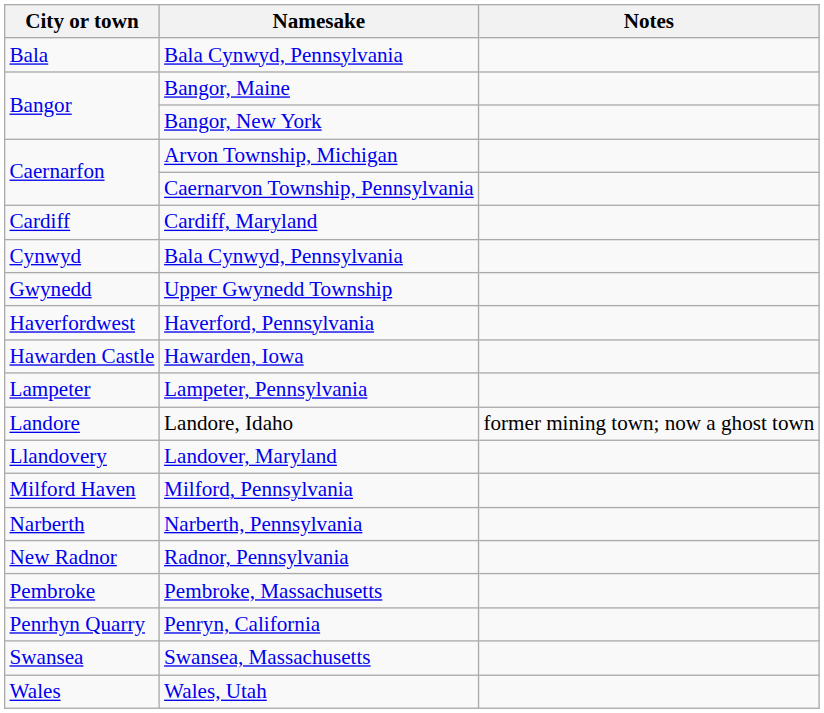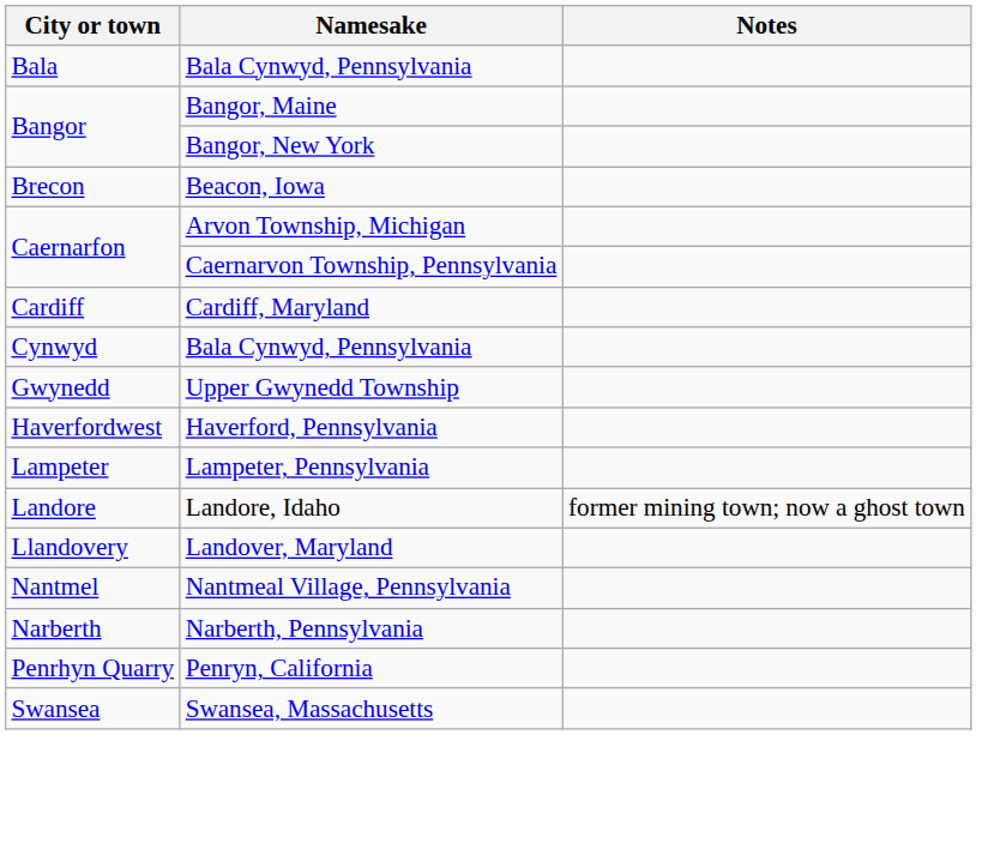 <table class="wikitable">
 <tr>
 <th>City or town</th>
 <th>Namesake</th>
 <th>Notes</th>
 </tr>
 <tr>
 <td><a href='#'>Bala</a></td>
 <td><a href='#'>Bala Cynwyd, Pennsylvania</a></td>
 <td> </td>
 </tr>
 <tr>
 <td rowspan =2><a href='#'>Bangor</a></td>
 <td><a href='#'>Bangor, Maine</a></td>
 <td></td>
 </tr>
 <tr>
 <td><a href='#'>Bangor, New York</a></td>
+<td></td>
+</tr>
+<tr>
+<td><a href='#'>Brecon</a></td>
+<td><a href='#'>Beacon, Iowa</a></td>
 <td></td>
 </tr>
 <tr>
 <td rowspan =2><a href='#'>Caernarfon</a></td>
 <td><a href='#'>Arvon Township, Michigan</a></td>
 <td></td>
 </tr>
 <tr>
 <td><a href='#'>Caernarvon Township, Pennsylvania</a></td>
 <td></td>
 </tr>
 <tr>
 <td><a href='#'>Cardiff</a></td>
 <td><a href='#'>Cardiff, Maryland</a></td>
 <td></td>
 </tr>
 <tr>
 <td><a href='#'>Cynwyd</a></td>
 <td><a href='#'>Bala Cynwyd, Pennsylvania</a></td>
 <td> </td>
 </tr>
 <tr>
 <td><a href='#'>Gwynedd</a></td>
 <td><a href='#'>Upper Gwynedd Township</a></td>
 <td> </td>
 </tr>
 <tr>
 <td><a href='#'>Haverfordwest</a></td>
 <td><a href='#'>Haverford, Pennsylvania</a></td>
 <td></td>
 </tr>
 <tr>
-<td><a href='#'>Hawarden Castle</a></td>
-<td><a href='#'>Hawarden, Iowa</a></td>
-<td></td>
-</tr>
-<tr>
 <td><a href='#'>Lampeter</a></td>
 <td><a href='#'>Lampeter, Pennsylvania</a></td>
 <td></td>
 </tr>
 <tr>
 <td><a href='#'>Landore</a></td>
 <td>Landore, Idaho</td>
 <td>former mining town; now a ghost town </td>
 </tr>
 <tr>
 <td><a href='#'>Llandovery</a></td>
 <td><a href='#'>Landover, Maryland</a></td>
 <td></td>
 </tr>
 <tr>
-<td><a href='#'>Milford Haven</a></td>
-<td><a href='#'>Milford, Pennsylvania</a></td>
+<td><a href='#'>Nantmel</a></td>
+<td><a href='#'>Nantmeal Village, Pennsylvania</a></td>
 <td></td>
 </tr>
 <tr>
 <td><a href='#'>Narberth</a></td>
 <td><a href='#'>Narberth, Pennsylvania</a></td>
 <td></td>
-</tr>
-<tr>
-<td><a href='#'>New Radnor</a></td>
-<td><a href='#'>Radnor, Pennsylvania</a></td>
-<td></td>
-</tr>
-<tr>
-<td><a href='#'>Pembroke</a></td>
-<td><a href='#'>Pembroke, Massachusetts</a></td>
-<td> </td>
 </tr>
 <tr>
 <td><a href='#'>Penrhyn Quarry</a></td>
 <td><a href='#'>Penryn, California</a></td>
 <td></td>
 </tr>
 <tr>
 <td><a href='#'>Swansea</a></td>
 <td><a href='#'>Swansea, Massachusetts</a></td>
 <td></td>
 </tr>
-<tr>
-<td><a href='#'>Wales</a></td>
-<td><a href='#'>Wales, Utah</a></td>
-<td></td>
-</tr>
 </table>
